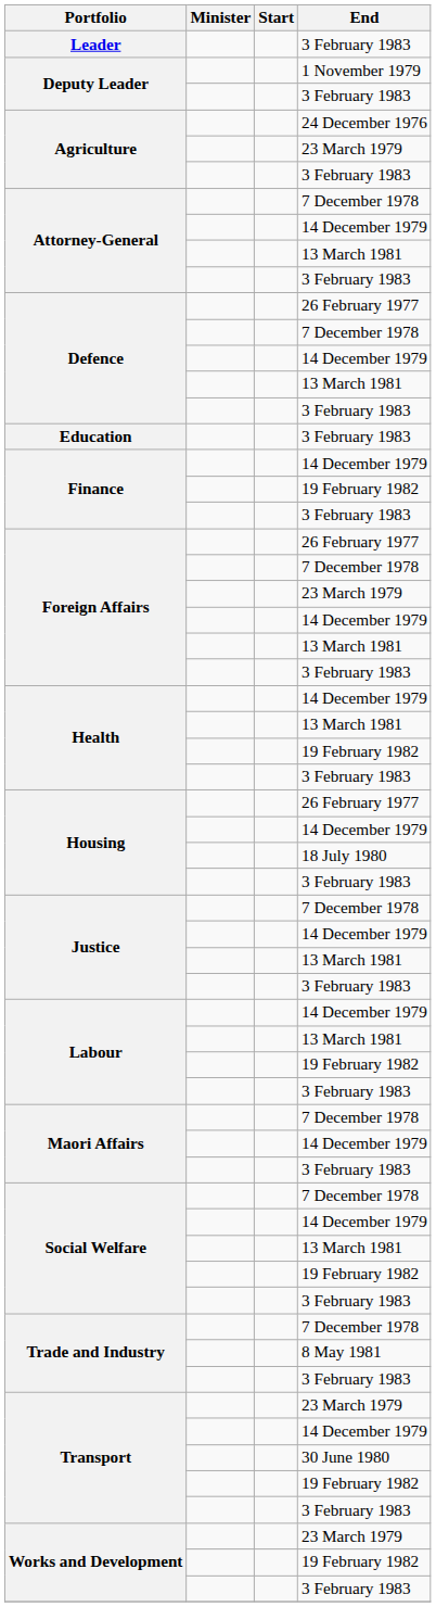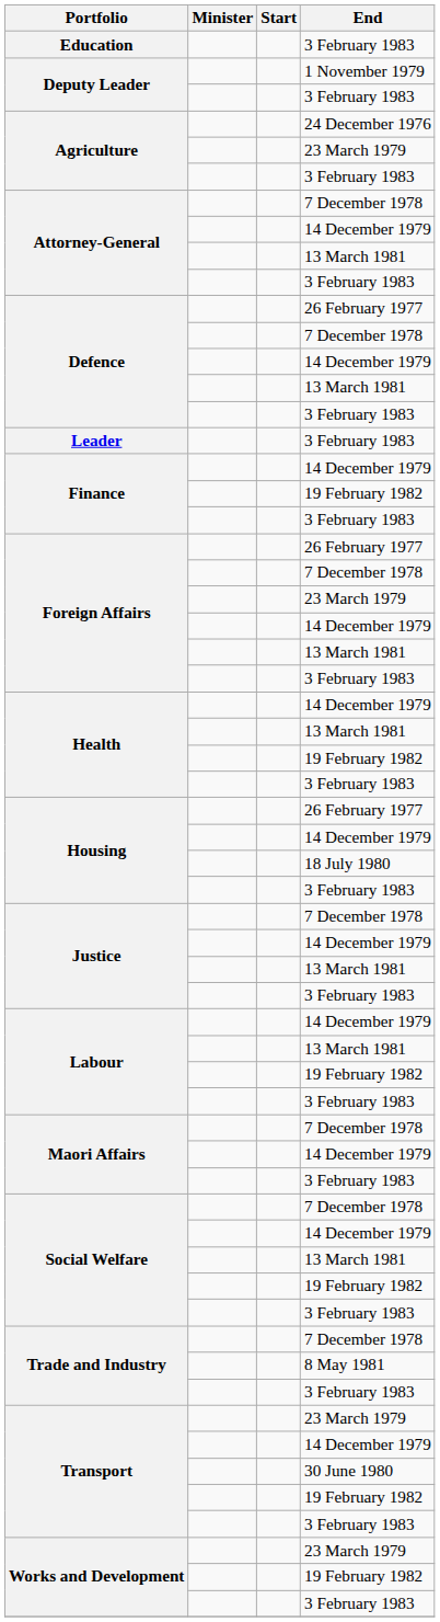 <table class="sortable wikitable">
 <tr>
 <th scope="col">Portfolio</th>
 <th scope="col">Minister</th>
 <th scope="col">Start</th>
 <th scope="col">End</th>
 </tr>
 <tr>
-<th scope="row"><a href='#'>Leader</a></th>
+<th scope="row">Education</th>
 <td></td>
 <td></td>
 <td>3 February 1983</td>
 </tr>
 <tr>
 <th rowspan="2" scope="row">Deputy Leader</th>
 <td></td>
 <td></td>
 <td>1 November 1979</td>
 </tr>
 <tr>
 <td></td>
 <td></td>
 <td>3 February 1983</td>
 </tr>
 <tr>
 <th rowspan="3" scope="row">Agriculture</th>
 <td></td>
 <td></td>
 <td>24 December 1976</td>
 </tr>
 <tr>
 <td></td>
 <td></td>
 <td>23 March 1979</td>
 </tr>
 <tr>
 <td></td>
 <td></td>
 <td>3 February 1983</td>
 </tr>
 <tr>
 <th rowspan="4" scope="row">Attorney-General</th>
 <td></td>
 <td></td>
 <td>7 December 1978</td>
 </tr>
 <tr>
 <td></td>
 <td></td>
 <td>14 December 1979</td>
 </tr>
 <tr>
 <td></td>
 <td></td>
 <td>13 March 1981</td>
 </tr>
 <tr>
 <td></td>
 <td></td>
 <td>3 February 1983</td>
 </tr>
 <tr>
 <th rowspan="5" scope="row">Defence</th>
 <td></td>
 <td></td>
 <td>26 February 1977</td>
 </tr>
 <tr>
 <td></td>
 <td></td>
 <td>7 December 1978</td>
 </tr>
 <tr>
 <td></td>
 <td></td>
 <td>14 December 1979</td>
 </tr>
 <tr>
 <td></td>
 <td></td>
 <td>13 March 1981</td>
 </tr>
 <tr>
 <td></td>
 <td></td>
 <td>3 February 1983</td>
 </tr>
 <tr>
-<th scope="row">Education</th>
+<th scope="row"><a href='#'>Leader</a></th>
 <td></td>
 <td></td>
 <td>3 February 1983</td>
 </tr>
 <tr>
 <th rowspan="3" scope="row">Finance</th>
 <td></td>
 <td></td>
 <td>14 December 1979</td>
 </tr>
 <tr>
 <td></td>
 <td></td>
 <td>19 February 1982</td>
 </tr>
 <tr>
 <td></td>
 <td></td>
 <td>3 February 1983</td>
 </tr>
 <tr>
 <th rowspan="6" scope="row">Foreign Affairs</th>
 <td></td>
 <td></td>
 <td>26 February 1977</td>
 </tr>
 <tr>
 <td></td>
 <td></td>
 <td>7 December 1978</td>
 </tr>
 <tr>
 <td></td>
 <td></td>
 <td>23 March 1979</td>
 </tr>
 <tr>
 <td></td>
 <td></td>
 <td>14 December 1979</td>
 </tr>
 <tr>
 <td></td>
 <td></td>
 <td>13 March 1981</td>
 </tr>
 <tr>
 <td></td>
 <td></td>
 <td>3 February 1983</td>
 </tr>
 <tr>
 <th rowspan="4" scope="row">Health</th>
 <td></td>
 <td></td>
 <td>14 December 1979</td>
 </tr>
 <tr>
 <td></td>
 <td></td>
 <td>13 March 1981</td>
 </tr>
 <tr>
 <td></td>
 <td></td>
 <td>19 February 1982</td>
 </tr>
 <tr>
 <td></td>
 <td></td>
 <td>3 February 1983</td>
 </tr>
 <tr>
 <th rowspan="4" scope="row">Housing</th>
 <td></td>
 <td></td>
 <td>26 February 1977</td>
 </tr>
 <tr>
 <td></td>
 <td></td>
 <td>14 December 1979</td>
 </tr>
 <tr>
 <td></td>
 <td></td>
 <td>18 July 1980</td>
 </tr>
 <tr>
 <td></td>
 <td></td>
 <td>3 February 1983</td>
 </tr>
 <tr>
 <th rowspan="4" scope="row">Justice</th>
 <td></td>
 <td></td>
 <td>7 December 1978</td>
 </tr>
 <tr>
 <td></td>
 <td></td>
 <td>14 December 1979</td>
 </tr>
 <tr>
 <td></td>
 <td></td>
 <td>13 March 1981</td>
 </tr>
 <tr>
 <td></td>
 <td></td>
 <td>3 February 1983</td>
 </tr>
 <tr>
 <th rowspan="4" scope="row">Labour</th>
 <td></td>
 <td></td>
 <td>14 December 1979</td>
 </tr>
 <tr>
 <td></td>
 <td></td>
 <td>13 March 1981</td>
 </tr>
 <tr>
 <td></td>
 <td></td>
 <td>19 February 1982</td>
 </tr>
 <tr>
 <td></td>
 <td></td>
 <td>3 February 1983</td>
 </tr>
 <tr>
 <th rowspan="3" scope="row">Maori Affairs</th>
 <td></td>
 <td></td>
 <td>7 December 1978</td>
 </tr>
 <tr>
 <td></td>
 <td></td>
 <td>14 December 1979</td>
 </tr>
 <tr>
 <td></td>
 <td></td>
 <td>3 February 1983</td>
 </tr>
 <tr>
 <th rowspan="5" scope="row">Social Welfare</th>
 <td></td>
 <td></td>
 <td>7 December 1978</td>
 </tr>
 <tr>
 <td></td>
 <td></td>
 <td>14 December 1979</td>
 </tr>
 <tr>
 <td></td>
 <td></td>
 <td>13 March 1981</td>
 </tr>
 <tr>
 <td></td>
 <td></td>
 <td>19 February 1982</td>
 </tr>
 <tr>
 <td></td>
 <td></td>
 <td>3 February 1983</td>
 </tr>
 <tr>
 <th rowspan="3" scope="row">Trade and Industry</th>
 <td></td>
 <td></td>
 <td>7 December 1978</td>
 </tr>
 <tr>
 <td></td>
 <td></td>
 <td>8 May 1981</td>
 </tr>
 <tr>
 <td></td>
 <td></td>
 <td>3 February 1983</td>
 </tr>
 <tr>
 <th rowspan="5" scope="row">Transport</th>
 <td></td>
 <td></td>
 <td>23 March 1979</td>
 </tr>
 <tr>
 <td></td>
 <td></td>
 <td>14 December 1979</td>
 </tr>
 <tr>
 <td></td>
 <td></td>
 <td>30 June 1980</td>
 </tr>
 <tr>
 <td></td>
 <td></td>
 <td>19 February 1982</td>
 </tr>
 <tr>
 <td></td>
 <td></td>
 <td>3 February 1983</td>
 </tr>
 <tr>
 <th rowspan="3" scope="row">Works and Development</th>
 <td></td>
 <td></td>
 <td>23 March 1979</td>
 </tr>
 <tr>
 <td></td>
 <td></td>
 <td>19 February 1982</td>
 </tr>
 <tr>
 <td></td>
 <td></td>
 <td>3 February 1983</td>
 </tr>
 <tr>
 </tr>
 </table>
